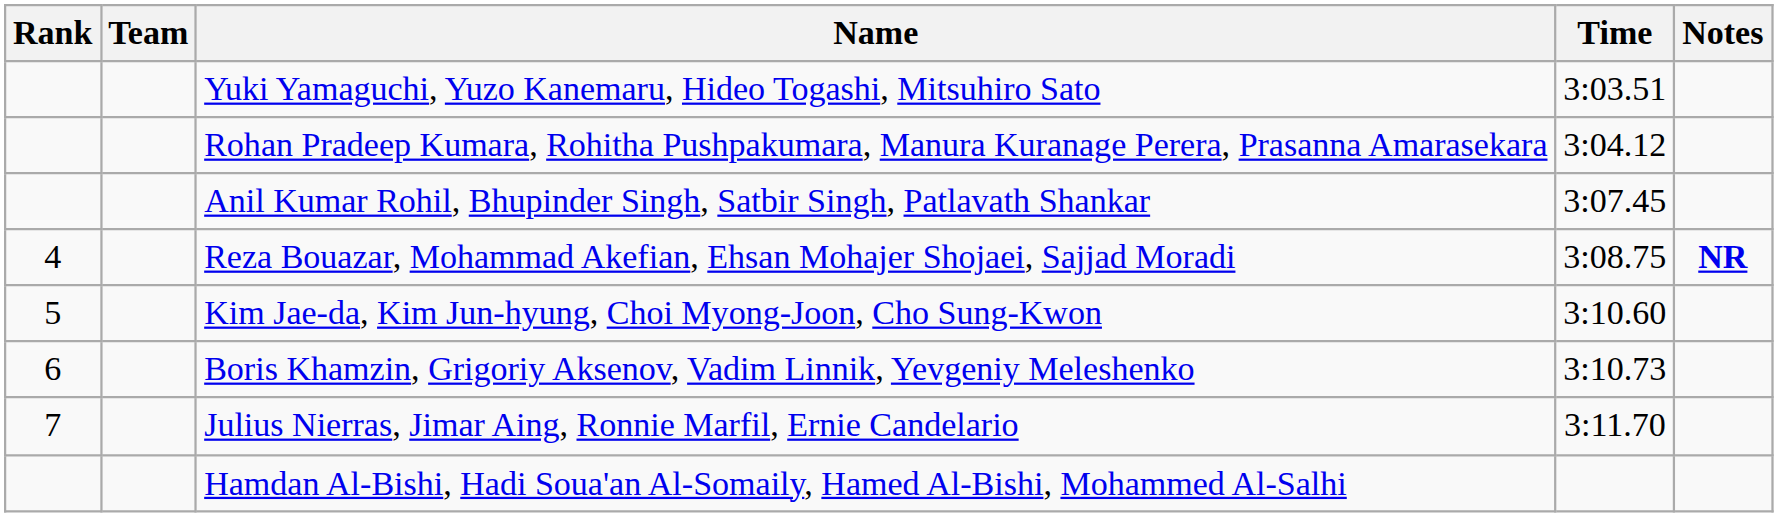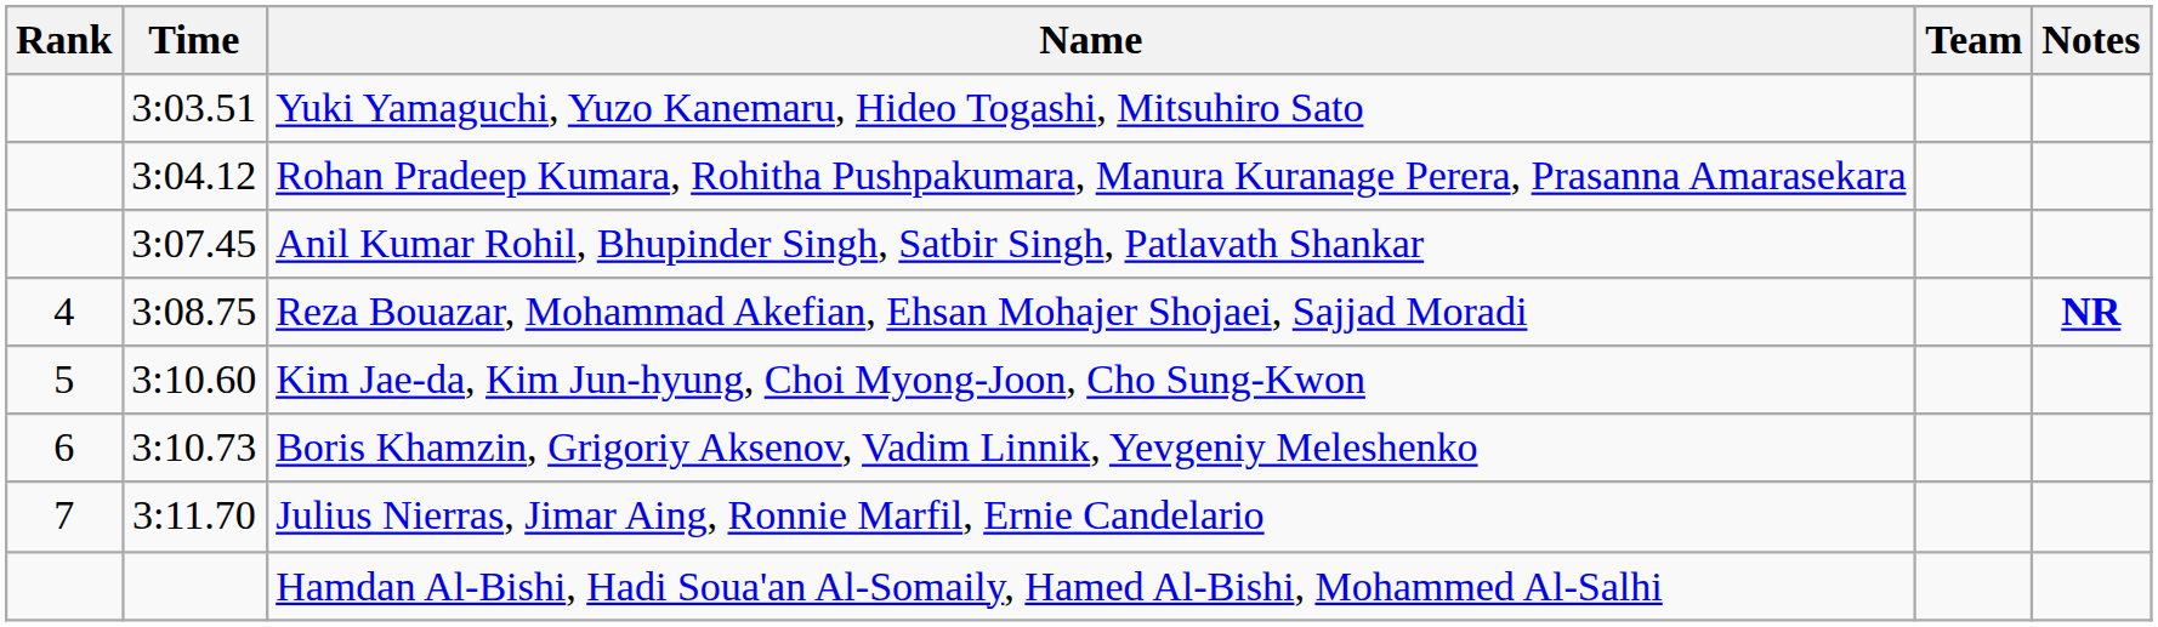 <table class="wikitable sortable" style="text-align:center;font-size:95%">
 <tr>
 <th>Rank</th>
+<th>Time</th>
+<th>Name</th>
 <th>Team</th>
-<th>Name</th>
-<th>Time</th>
 <th>Notes</th>
 </tr>
 <tr>
 <td></td>
+<td>3:03.51</td>
+<td align=left><a href='#'>Yuki Yamaguchi</a>, <a href='#'>Yuzo Kanemaru</a>, <a href='#'>Hideo Togashi</a>, <a href='#'>Mitsuhiro Sato</a></td>
 <td align=left></td>
-<td align=left><a href='#'>Yuki Yamaguchi</a>, <a href='#'>Yuzo Kanemaru</a>, <a href='#'>Hideo Togashi</a>, <a href='#'>Mitsuhiro Sato</a></td>
-<td>3:03.51</td>
 <td></td>
 </tr>
 <tr>
 <td></td>
+<td>3:04.12</td>
+<td align=left><a href='#'>Rohan Pradeep Kumara</a>, <a href='#'>Rohitha Pushpakumara</a>, <a href='#'>Manura Kuranage Perera</a>, <a href='#'>Prasanna Amarasekara</a></td>
 <td align=left></td>
-<td align=left><a href='#'>Rohan Pradeep Kumara</a>, <a href='#'>Rohitha Pushpakumara</a>, <a href='#'>Manura Kuranage Perera</a>, <a href='#'>Prasanna Amarasekara</a></td>
-<td>3:04.12</td>
 <td></td>
 </tr>
 <tr>
 <td></td>
+<td>3:07.45</td>
+<td align=left><a href='#'>Anil Kumar Rohil</a>, <a href='#'>Bhupinder Singh</a>, <a href='#'>Satbir Singh</a>, <a href='#'>Patlavath Shankar</a></td>
 <td align=left></td>
-<td align=left><a href='#'>Anil Kumar Rohil</a>, <a href='#'>Bhupinder Singh</a>, <a href='#'>Satbir Singh</a>, <a href='#'>Patlavath Shankar</a></td>
-<td>3:07.45</td>
 <td></td>
 </tr>
 <tr>
 <td>4</td>
+<td>3:08.75</td>
+<td align=left><a href='#'>Reza Bouazar</a>, <a href='#'>Mohammad Akefian</a>, <a href='#'>Ehsan Mohajer Shojaei</a>, <a href='#'>Sajjad Moradi</a></td>
 <td align=left></td>
-<td align=left><a href='#'>Reza Bouazar</a>, <a href='#'>Mohammad Akefian</a>, <a href='#'>Ehsan Mohajer Shojaei</a>, <a href='#'>Sajjad Moradi</a></td>
-<td>3:08.75</td>
 <td><strong><a href='#'>NR</a></strong></td>
 </tr>
 <tr>
 <td>5</td>
+<td>3:10.60</td>
+<td align=left><a href='#'>Kim Jae-da</a>, <a href='#'>Kim Jun-hyung</a>, <a href='#'>Choi Myong-Joon</a>, <a href='#'>Cho Sung-Kwon</a></td>
 <td align=left></td>
-<td align=left><a href='#'>Kim Jae-da</a>, <a href='#'>Kim Jun-hyung</a>, <a href='#'>Choi Myong-Joon</a>, <a href='#'>Cho Sung-Kwon</a></td>
-<td>3:10.60</td>
 <td></td>
 </tr>
 <tr>
 <td>6</td>
+<td>3:10.73</td>
+<td align=left><a href='#'>Boris Khamzin</a>, <a href='#'>Grigoriy Aksenov</a>, <a href='#'>Vadim Linnik</a>, <a href='#'>Yevgeniy Meleshenko</a></td>
 <td align=left></td>
-<td align=left><a href='#'>Boris Khamzin</a>, <a href='#'>Grigoriy Aksenov</a>, <a href='#'>Vadim Linnik</a>, <a href='#'>Yevgeniy Meleshenko</a></td>
-<td>3:10.73</td>
 <td></td>
 </tr>
 <tr>
 <td>7</td>
+<td>3:11.70</td>
+<td align=left><a href='#'>Julius Nierras</a>, <a href='#'>Jimar Aing</a>, <a href='#'>Ronnie Marfil</a>, <a href='#'>Ernie Candelario</a></td>
 <td align=left></td>
-<td align=left><a href='#'>Julius Nierras</a>, <a href='#'>Jimar Aing</a>, <a href='#'>Ronnie Marfil</a>, <a href='#'>Ernie Candelario</a></td>
-<td>3:11.70</td>
 <td></td>
 </tr>
 <tr>
 <td></td>
+<td></td>
+<td align=left><a href='#'>Hamdan Al-Bishi</a>, <a href='#'>Hadi Soua'an Al-Somaily</a>, <a href='#'>Hamed Al-Bishi</a>, <a href='#'>Mohammed Al-Salhi</a></td>
 <td align=left></td>
-<td align=left><a href='#'>Hamdan Al-Bishi</a>, <a href='#'>Hadi Soua'an Al-Somaily</a>, <a href='#'>Hamed Al-Bishi</a>, <a href='#'>Mohammed Al-Salhi</a></td>
-<td></td>
 <td></td>
 </tr>
 </table>
